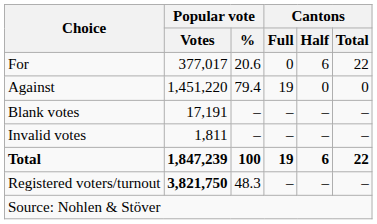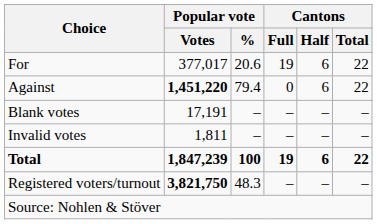 <table class=wikitable style=text-align:right>
 <tr>
 <th rowspan=2>Choice</th>
 <th colspan=2>Popular vote</th>
 <th colspan=3>Cantons</th>
 </tr>
 <tr>
 <th>Votes</th>
 <th>%</th>
 <th>Full</th>
 <th>Half</th>
 <th>Total</th>
 </tr>
 <tr>
 <td align=left>For</td>
 <td>377,017</td>
 <td>20.6</td>
-<td>0</td>
+<td>19</td>
 <td>6</td>
 <td>22</td>
 </tr>
 <tr>
 <td align=left>Against</td>
-<td>1,451,220</td>
+<td><strong>1,451,220</strong></td>
 <td>79.4</td>
-<td>19</td>
 <td>0</td>
-<td>0</td>
+<td>6</td>
+<td>22</td>
 </tr>
 <tr>
 <td align=left>Blank votes</td>
 <td>17,191</td>
 <td>–</td>
 <td>–</td>
 <td>–</td>
 <td>–</td>
 </tr>
 <tr>
 <td align=left>Invalid votes</td>
 <td>1,811</td>
 <td>–</td>
 <td>–</td>
 <td>–</td>
 <td>–</td>
 </tr>
 <tr>
 <td align=left><strong>Total</strong></td>
 <td><strong>1,847,239</strong></td>
 <td><strong>100</strong></td>
 <td><strong>19</strong></td>
 <td><strong>6</strong></td>
 <td><strong>22</strong></td>
 </tr>
 <tr>
 <td align=left>Registered voters/turnout</td>
 <td><strong>3,821,750</strong></td>
 <td>48.3</td>
 <td>–</td>
 <td>–</td>
 <td>–</td>
 </tr>
 <tr>
 <td align=left colspan=11>Source: Nohlen & Stöver</td>
 </tr>
 </table>
